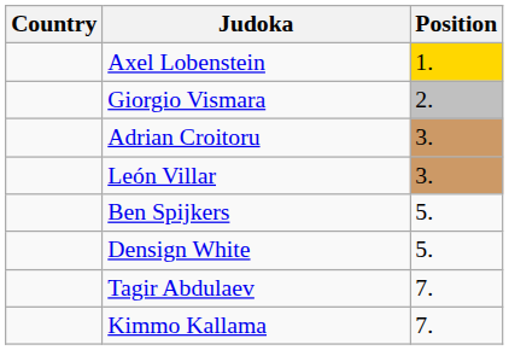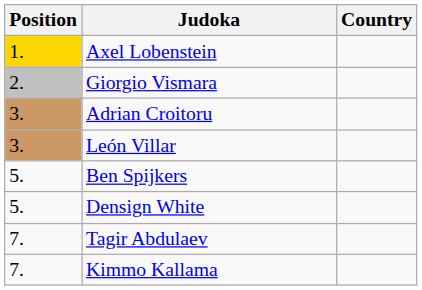 <table class=wikitable>
 <tr>
+<th width=10>Position</th>
+<th width=200>Judoka</th>
 <th width=10>Country</th>
-<th width=200>Judoka</th>
-<th width=10>Position</th>
 </tr>
 <tr>
+<td bgcolor=gold>1.</td>
+<td><a href='#'>Axel Lobenstein</a></td>
 <td></td>
-<td><a href='#'>Axel Lobenstein</a></td>
-<td bgcolor=gold>1.</td>
 </tr>
 <tr>
+<td bgcolor=silver>2.</td>
+<td><a href='#'>Giorgio Vismara</a></td>
 <td></td>
-<td><a href='#'>Giorgio Vismara</a></td>
-<td bgcolor=silver>2.</td>
 </tr>
 <tr>
+<td bgcolor=CC9966>3.</td>
+<td><a href='#'>Adrian Croitoru</a></td>
 <td></td>
-<td><a href='#'>Adrian Croitoru</a></td>
-<td bgcolor=CC9966>3.</td>
 </tr>
 <tr>
+<td bgcolor=CC9966>3.</td>
+<td><a href='#'>León Villar</a></td>
 <td></td>
-<td><a href='#'>León Villar</a></td>
-<td bgcolor=CC9966>3.</td>
 </tr>
 <tr>
+<td>5.</td>
+<td><a href='#'>Ben Spijkers</a></td>
 <td></td>
-<td><a href='#'>Ben Spijkers</a></td>
-<td>5.</td>
 </tr>
 <tr>
+<td>5.</td>
+<td><a href='#'>Densign White</a></td>
 <td></td>
-<td><a href='#'>Densign White</a></td>
-<td>5.</td>
 </tr>
 <tr>
+<td>7.</td>
+<td><a href='#'>Tagir Abdulaev</a></td>
 <td></td>
-<td><a href='#'>Tagir Abdulaev</a></td>
-<td>7.</td>
 </tr>
 <tr>
+<td>7.</td>
+<td><a href='#'>Kimmo Kallama</a></td>
 <td></td>
-<td><a href='#'>Kimmo Kallama</a></td>
-<td>7.</td>
 </tr>
 </table>
